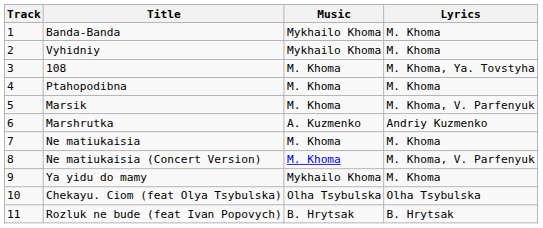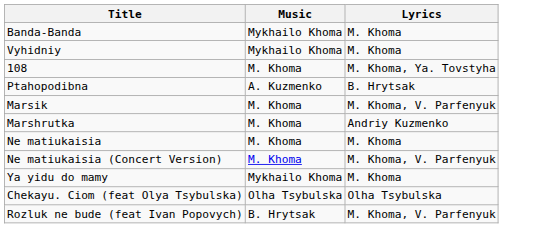 <table class="wikitable">
 <tr>
-<th>Track</th>
 <th>Title</th>
 <th>Music</th>
 <th>Lyrics</th>
 </tr>
 <tr>
-<td>1</td>
 <td>Banda-Banda</td>
 <td>Mykhailo Khoma</td>
 <td>M. Khoma</td>
 </tr>
 <tr>
-<td>2</td>
 <td>Vyhidniy</td>
 <td>Mykhailo Khoma</td>
 <td>M. Khoma</td>
 </tr>
 <tr>
-<td>3</td>
 <td>108</td>
 <td>M. Khoma</td>
 <td>M. Khoma, Ya. Tovstyha</td>
 </tr>
 <tr>
-<td>4</td>
 <td>Ptahopodibna</td>
-<td>M. Khoma</td>
-<td>M. Khoma</td>
+<td>A. Kuzmenko</td>
+<td>B. Hrytsak</td>
 </tr>
 <tr>
-<td>5</td>
 <td>Marsik</td>
 <td>M. Khoma</td>
 <td>M. Khoma, V. Parfenyuk</td>
 </tr>
 <tr>
-<td>6</td>
 <td>Marshrutka</td>
-<td>A. Kuzmenko</td>
+<td>M. Khoma</td>
 <td>Andriy Kuzmenko</td>
 </tr>
 <tr>
-<td>7</td>
 <td>Ne matiukaisia</td>
 <td>M. Khoma</td>
 <td>M. Khoma</td>
 </tr>
 <tr>
-<td>8</td>
 <td>Ne matiukaisia (Concert Version)</td>
 <td><a href='#'>M. Khoma</a></td>
 <td>M. Khoma, V. Parfenyuk</td>
 </tr>
 <tr>
-<td>9</td>
 <td>Ya yidu do mamy</td>
 <td>Mykhailo Khoma</td>
 <td>M. Khoma</td>
 </tr>
 <tr>
-<td>10</td>
 <td>Chekayu. Ciom (feat Olya Tsybulska)</td>
 <td>Olha Tsybulska</td>
 <td>Olha Tsybulska</td>
 </tr>
 <tr>
-<td>11</td>
 <td>Rozluk ne bude (feat Ivan Popovych)</td>
 <td>B. Hrytsak</td>
-<td>B. Hrytsak</td>
+<td>M. Khoma, V. Parfenyuk</td>
 </tr>
 </table>
